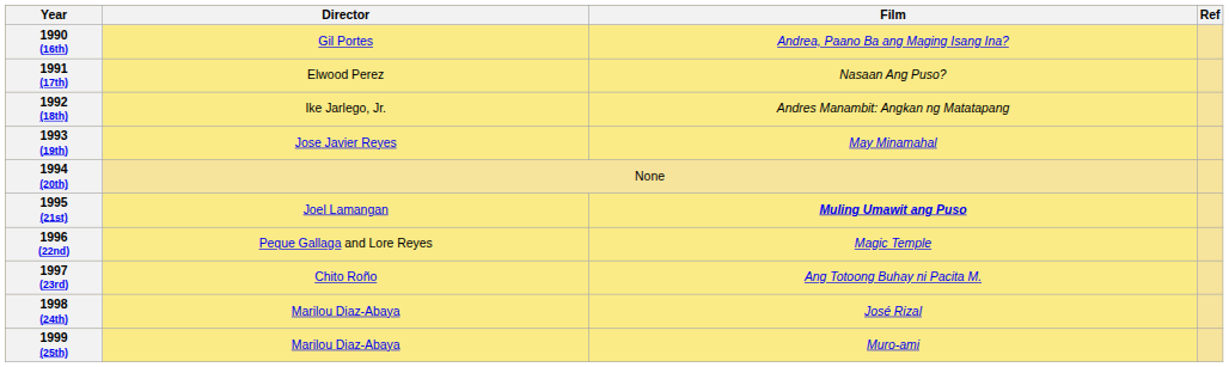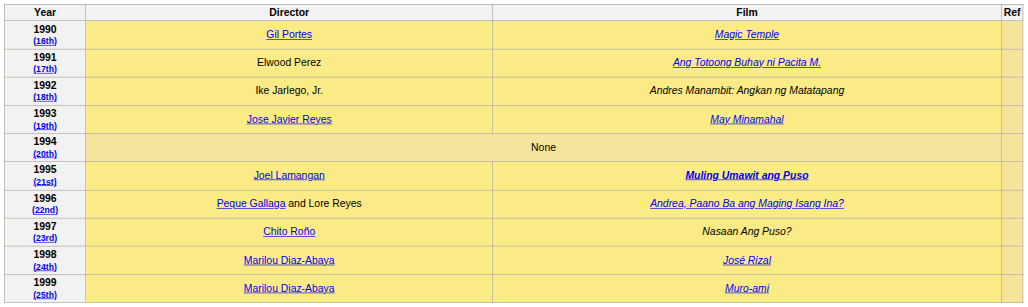 <table class="wikitable" rowspan="2" style="text-align:center; background: #f6e39c">
 <tr style="background:#bebebe;">
 <th scope="col" style="width:8%;">Year</th>
 <th scope="col" style="width:40%;">Director</th>
 <th scope="col" style="width:50%;">Film</th>
 <th scope="col" style="width:2%;">Ref</th>
 </tr>
 <tr>
 <th scope="row" style="text-align:center">1990 <br><small><a href='#'>(16th)</a> </small></th>
 <td style="background:#FAEB86"><a href='#'>Gil Portes</a> </td>
-<td style="background:#FAEB86"><em><a href='#'>Andrea, Paano Ba ang Maging Isang Ina?</a></em></td>
+<td style="background:#FAEB86"><em><a href='#'>Magic Temple</a></em></td>
 <td></td>
 </tr>
 <tr>
 <th scope="row" style="text-align:center">1991 <br><small><a href='#'>(17th)</a> </small></th>
 <td style="background:#FAEB86">Elwood Perez </td>
-<td style="background:#FAEB86"><em>Nasaan Ang Puso?</em></td>
+<td style="background:#FAEB86"><em><a href='#'>Ang Totoong Buhay ni Pacita M.</a></em></td>
 <td></td>
 </tr>
 <tr>
 <th scope="row" style="text-align:center">1992 <br><small><a href='#'>(18th)</a> </small></th>
 <td style="background:#FAEB86">Ike Jarlego, Jr. </td>
 <td style="background:#FAEB86"><em>Andres Manambit: Angkan ng Matatapang</em></td>
 <td></td>
 </tr>
 <tr>
 <th scope="row" style="text-align:center">1993 <br><small><a href='#'>(19th)</a> </small></th>
 <td style="background:#FAEB86"><a href='#'>Jose Javier Reyes</a></td>
 <td style="background:#FAEB86"><em><a href='#'>May Minamahal</a></em></td>
 <td></td>
 </tr>
 <tr>
 <th scope="row" style="text-align:center">1994 <br><small><a href='#'>(20th)</a> </small></th>
 <td colspan=2>None</td>
 <td></td>
 </tr>
 <tr>
 <th scope="row" style="text-align:center">1995 <br><small><a href='#'>(21st)</a> </small></th>
 <td style="background:#FAEB86"><a href='#'>Joel Lamangan</a></td>
 <td style="background:#FAEB86"><strong><em><a href='#'>Muling Umawit ang Puso</a></em></strong></td>
 <td></td>
 </tr>
 <tr>
 <th scope="row" style="text-align:center">1996 <br><small><a href='#'>(22nd)</a> </small></th>
 <td style="background:#FAEB86"><a href='#'>Peque Gallaga</a> and Lore Reyes</td>
-<td style="background:#FAEB86"><em><a href='#'>Magic Temple</a></em></td>
+<td style="background:#FAEB86"><em><a href='#'>Andrea, Paano Ba ang Maging Isang Ina?</a></em></td>
 <td></td>
 </tr>
 <tr>
 <th scope="row" style="text-align:center">1997 <br><small><a href='#'>(23rd)</a> </small></th>
 <td style="background:#FAEB86"><a href='#'>Chito Roño</a></td>
-<td style="background:#FAEB86"><em><a href='#'>Ang Totoong Buhay ni Pacita M.</a></em></td>
+<td style="background:#FAEB86"><em>Nasaan Ang Puso?</em></td>
 <td></td>
 </tr>
 <tr>
 <th scope="row" style="text-align:center">1998 <br><small><a href='#'>(24th)</a> </small></th>
 <td style="background:#FAEB86"><a href='#'>Marilou Diaz-Abaya</a></td>
 <td style="background:#FAEB86"><em><a href='#'>José Rizal</a></em></td>
 <td></td>
 </tr>
 <tr>
 <th scope="row" style="text-align:center">1999 <br><small><a href='#'>(25th)</a> </small></th>
 <td style="background:#FAEB86"><a href='#'>Marilou Diaz-Abaya</a></td>
 <td style="background:#FAEB86"><em><a href='#'>Muro-ami</a></em></td>
 <td></td>
 </tr>
 </table>
